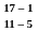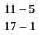 <table style="text-align:center">
 <tr>
 <th width=200></th>
 <th width=100></th>
 <th width=200></th>
 </tr>
 <tr>
 <td align=right></td>
-<td><strong>17 – 1</strong></td>
+<td><strong>11 – 5</strong></td>
 <td align=left></td>
 </tr>
 <tr>
 <td align=right></td>
-<td><strong>11 – 5</strong></td>
+<td><strong>17 – 1</strong></td>
 <td align=left></td>
 </tr>
 </table>
